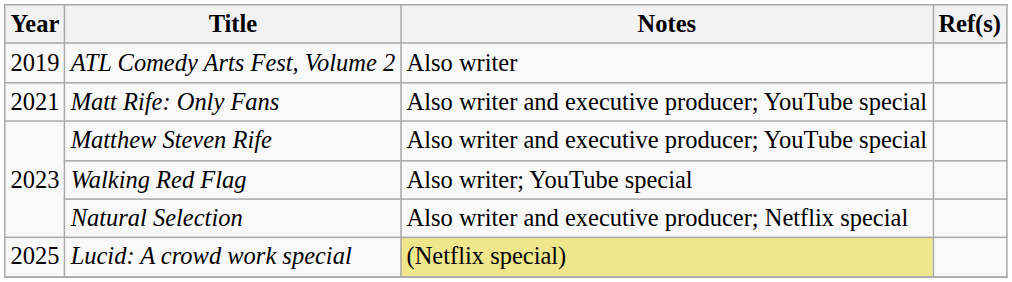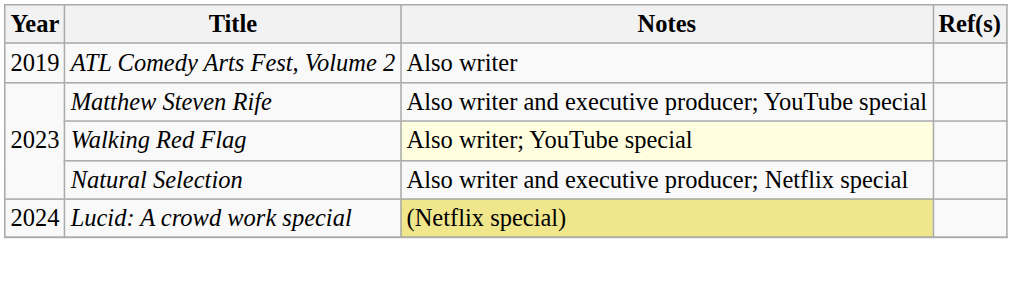 <table class="wikitable">
 <tr>
 <th>Year</th>
 <th>Title</th>
 <th>Notes</th>
 <th>Ref(s)</th>
 </tr>
 <tr>
 <td>2019</td>
 <td><em>ATL Comedy Arts Fest, Volume 2</em></td>
 <td>Also writer</td>
 <td></td>
 </tr>
 <tr>
-<td>2021</td>
-<td><em>Matt Rife: Only Fans</em></td>
-<td>Also writer and executive producer; YouTube special</td>
-<td></td>
-</tr>
-<tr>
 <td rowspan="3">2023</td>
 <td><em>Matthew Steven Rife</em></td>
 <td>Also writer and executive producer; YouTube special</td>
 <td></td>
 </tr>
 <tr>
 <td><em>Walking Red Flag</em></td>
-<td>Also writer; YouTube special</td>
+<td style="background: lightyellow;">Also writer; YouTube special</td>
 <td></td>
 </tr>
 <tr>
 <td><em>Natural Selection</em></td>
 <td>Also writer and executive producer; Netflix special</td>
 <td></td>
 </tr>
 <tr>
-<td>2025</td>
+<td>2024</td>
 <td><em>Lucid: A crowd work special</em></td>
 <td style="background: khaki;">(Netflix special)</td>
 <td></td>
 </tr>
 <tr>
 </tr>
 </table>
